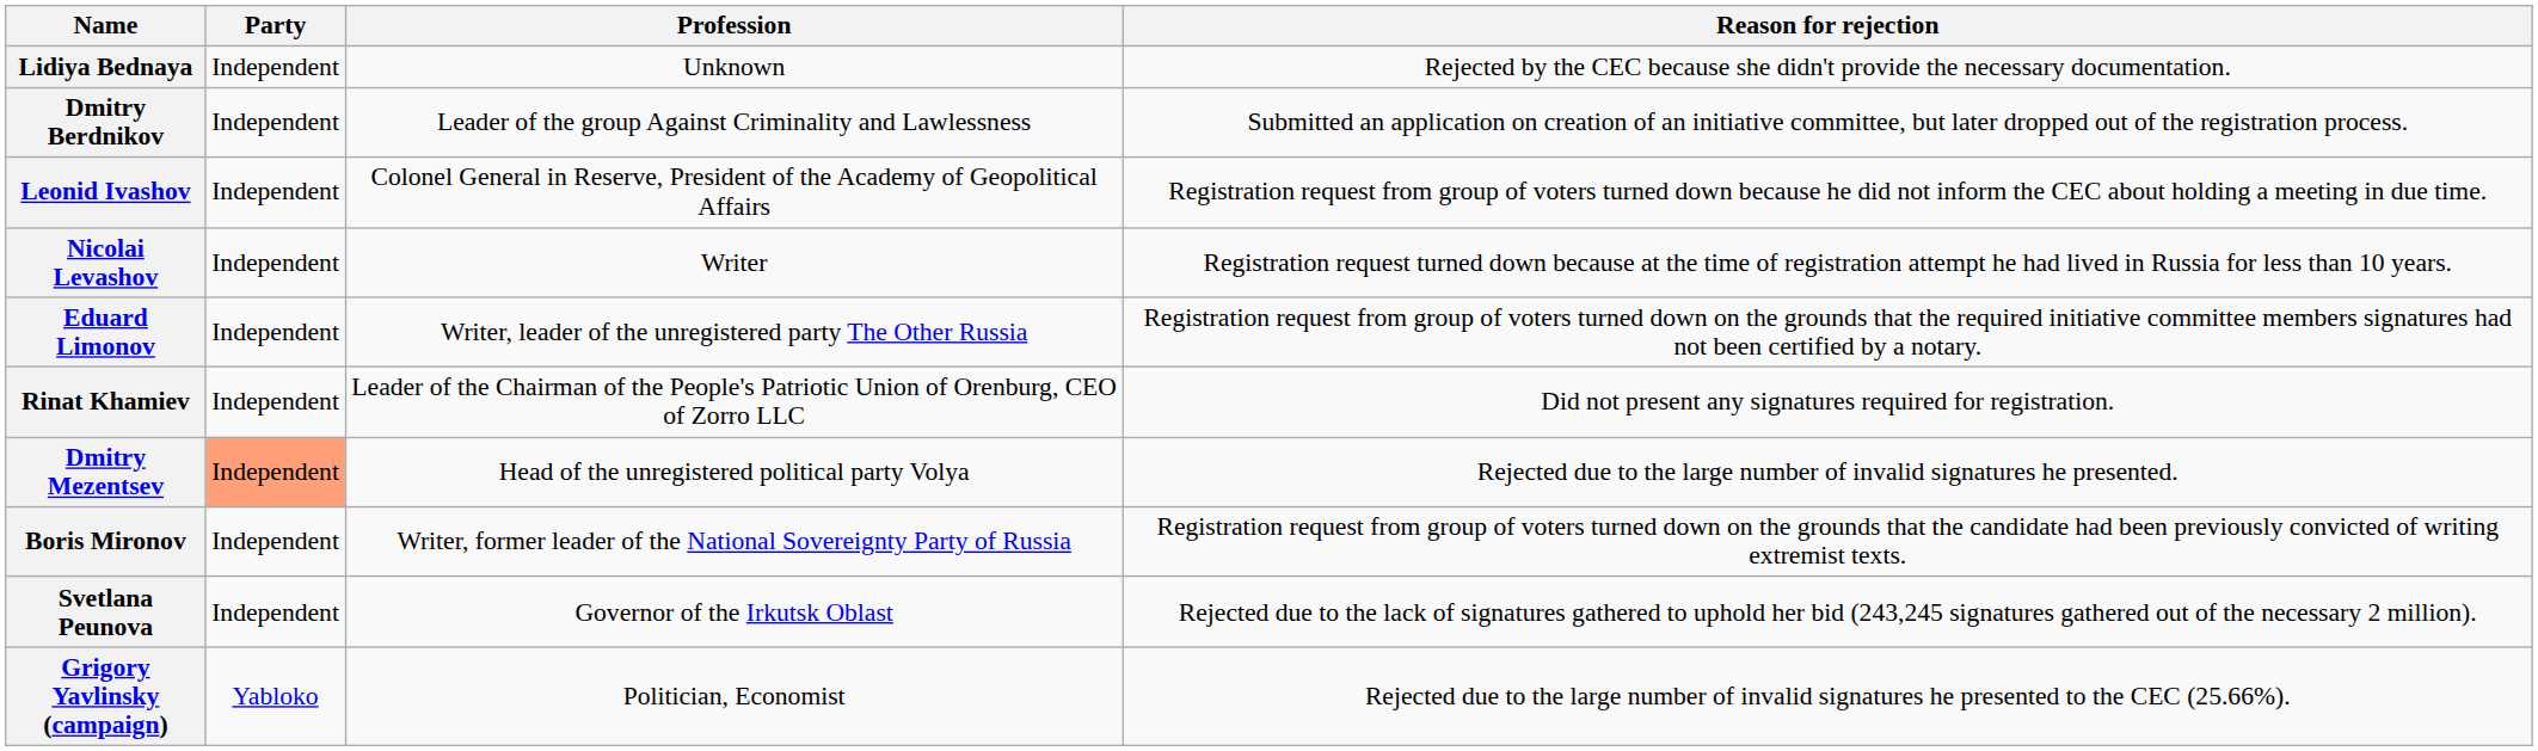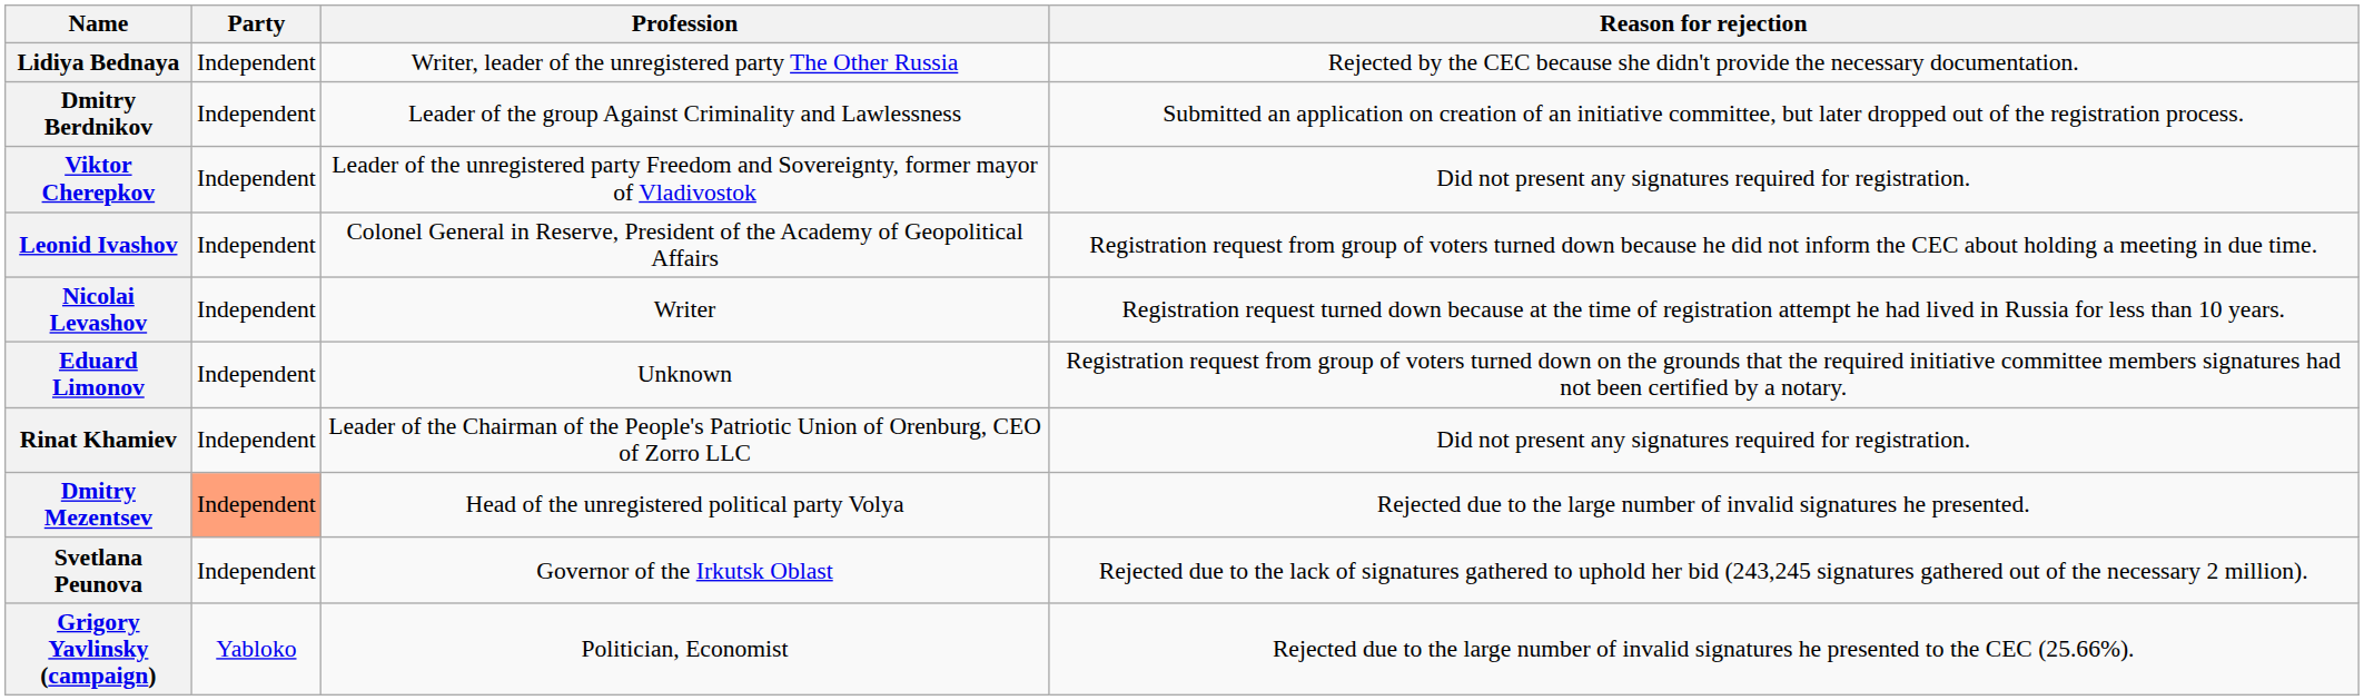 <table class="wikitable"  style="text-align: center">
 <tr>
 <th>Name</th>
 <th>Party</th>
 <th>Profession</th>
 <th>Reason for rejection</th>
 </tr>
 <tr>
 <th>Lidiya Bednaya</th>
 <td>Independent</td>
-<td>Unknown</td>
+<td>Writer, leader of the unregistered party <a href='#'>The Other Russia</a></td>
 <td>Rejected by the CEC because she didn't provide the necessary documentation.</td>
 </tr>
 <tr>
 <th>Dmitry Berdnikov</th>
 <td>Independent</td>
 <td>Leader of the group Against Criminality and Lawlessness</td>
 <td>Submitted an application on creation of an initiative committee, but later dropped out of the registration process.</td>
+</tr>
+<tr>
+<th><a href='#'>Viktor Cherepkov</a></th>
+<td>Independent</td>
+<td>Leader of the unregistered party Freedom and Sovereignty, former mayor of <a href='#'>Vladivostok</a></td>
+<td>Did not present any signatures required for registration.</td>
 </tr>
 <tr>
 <th><a href='#'>Leonid Ivashov</a></th>
 <td>Independent</td>
 <td>Colonel General in Reserve, President of the Academy of Geopolitical Affairs</td>
 <td>Registration request from group of voters turned down because he did not inform the CEC about holding a meeting in due time.</td>
 </tr>
 <tr>
 <th><a href='#'>Nicolai Levashov</a></th>
 <td>Independent</td>
 <td>Writer</td>
 <td>Registration request turned down because at the time of registration attempt he had lived in Russia for less than 10 years.</td>
 </tr>
 <tr>
 <th><a href='#'>Eduard Limonov</a></th>
 <td>Independent</td>
-<td>Writer, leader of the unregistered party <a href='#'>The Other Russia</a></td>
+<td>Unknown</td>
 <td>Registration request from group of voters turned down on the grounds that the required initiative committee members signatures had not been certified by a notary.</td>
 </tr>
 <tr>
 <th>Rinat Khamiev</th>
 <td>Independent</td>
 <td>Leader of the Chairman of the People's Patriotic Union of Orenburg, CEO of Zorro LLC</td>
 <td>Did not present any signatures required for registration.</td>
 </tr>
 <tr>
 <th><a href='#'>Dmitry Mezentsev</a></th>
 <td style="background: lightsalmon;">Independent</td>
 <td>Head of the unregistered political party Volya</td>
 <td>Rejected due to the large number of invalid signatures he presented.</td>
 </tr>
 <tr>
-<th>Boris Mironov</th>
-<td>Independent</td>
-<td>Writer, former leader of the <a href='#'>National Sovereignty Party of Russia</a></td>
-<td>Registration request from group of voters turned down on the grounds that the candidate had been previously convicted of writing extremist texts.</td>
-</tr>
-<tr>
 <th>Svetlana Peunova</th>
 <td>Independent</td>
 <td>Governor of the <a href='#'>Irkutsk Oblast</a></td>
 <td>Rejected due to the lack of signatures gathered to uphold her bid (243,245 signatures gathered out of the necessary 2 million).</td>
 </tr>
 <tr>
 <th><a href='#'>Grigory Yavlinsky</a><br><strong>(<a href='#'>campaign</a>)</strong></th>
 <td><a href='#'>Yabloko</a></td>
 <td>Politician, Economist</td>
 <td>Rejected due to the large number of invalid signatures he presented to the CEC (25.66%).</td>
 </tr>
 </table>
